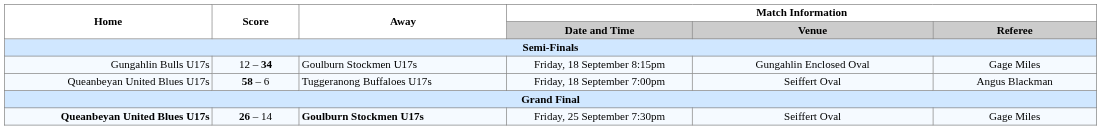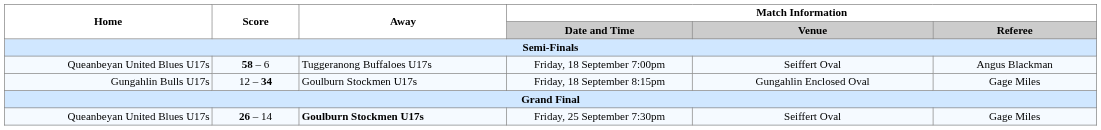 <table width="100%" cellspacing="0" cellpadding="3" border="1" style="border-collapse:collapse;  text-align:center;">
 <tr>
 <th rowspan="2" width="19%">Home</th>
 <th rowspan="2" width="8%">Score</th>
 <th rowspan="2" width="19%">Away</th>
 <th colspan="3">Match Information</th>
 </tr>
 <tr bgcolor="#CCCCCC">
 <th width="17%">Date and Time</th>
 <th width="22%">Venue</th>
 <th width="50%">Referee</th>
 </tr>
 <tr style="background:#d0e7ff;">
 <td colspan="6"><strong>Semi-Finals</strong></td>
 </tr>
 <tr style="text-align:center; background:#f5faff;">
+<td align="right">Queanbeyan United Blues U17s </td>
+<td><strong>58</strong> – 6</td>
+<td align="left"> Tuggeranong Buffaloes U17s</td>
+<td>Friday, 18 September 7:00pm</td>
+<td>Seiffert Oval</td>
+<td>Angus Blackman</td>
+</tr>
+<tr style="text-align:center; background:#f5faff;">
 <td align="right">Gungahlin Bulls U17s </td>
 <td>12 – <strong>34</strong></td>
 <td align="left"> Goulburn Stockmen U17s</td>
 <td>Friday, 18 September 8:15pm</td>
 <td>Gungahlin Enclosed Oval</td>
 <td>Gage Miles</td>
 </tr>
-<tr style="text-align:center; background:#f5faff;">
-<td align="right">Queanbeyan United Blues U17s </td>
-<td><strong>58</strong> – 6</td>
-<td align="left"> Tuggeranong Buffaloes U17s</td>
-<td>Friday, 18 September 7:00pm</td>
-<td>Seiffert Oval</td>
-<td>Angus Blackman</td>
-</tr>
 <tr style="background:#d0e7ff;">
 <td colspan="6"><strong>Grand Final</strong></td>
 </tr>
 <tr style="text-align:center; background:#f5faff;">
-<td align="right"><strong>Queanbeyan United Blues U17s </strong></td>
+<td align="right">Queanbeyan United Blues U17s </td>
 <td><strong>26</strong> – 14</td>
 <td align="left"><strong> Goulburn Stockmen U17s</strong></td>
 <td>Friday, 25 September 7:30pm</td>
 <td>Seiffert Oval</td>
 <td>Gage Miles</td>
 </tr>
 </table>
